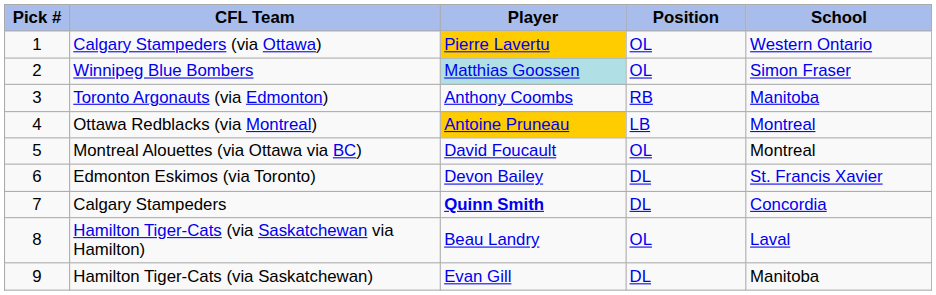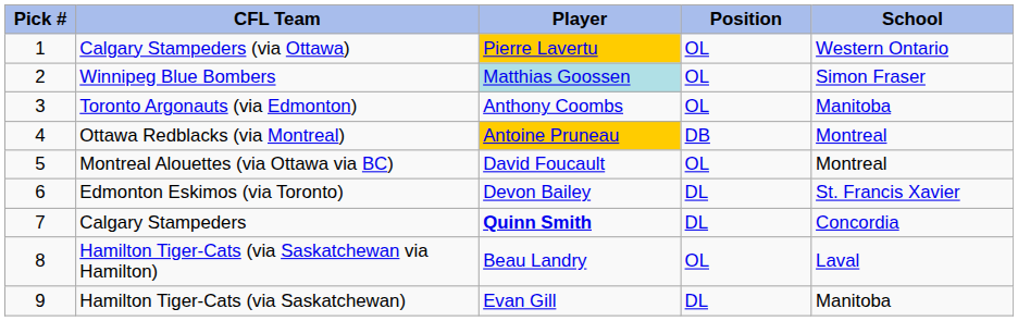 <table class="wikitable" style="width: 100%">
 <tr>
 <th style="background:#A8BDEC;" width=7%>Pick #</th>
 <th width=40% style="background:#A8BDEC;">CFL Team</th>
 <th width=20% style="background:#A8BDEC;">Player</th>
 <th width=13% style="background:#A8BDEC;">Position</th>
 <th width=20% style="background:#A8BDEC;">School</th>
 </tr>
 <tr>
 <td align=center>1</td>
 <td><a href='#'>Calgary Stampeders</a> (via <a href='#'>Ottawa</a>)</td>
 <td bgcolor="#FFCC00"><a href='#'>Pierre Lavertu</a></td>
 <td><a href='#'>OL</a></td>
 <td><a href='#'>Western Ontario</a></td>
 </tr>
 <tr>
 <td align=center>2</td>
 <td><a href='#'>Winnipeg Blue Bombers</a></td>
 <td bgcolor="#B0E0E6"><a href='#'>Matthias Goossen</a></td>
 <td><a href='#'>OL</a></td>
 <td><a href='#'>Simon Fraser</a></td>
 </tr>
 <tr>
 <td align=center>3</td>
 <td><a href='#'>Toronto Argonauts</a> (via <a href='#'>Edmonton</a>)</td>
 <td><a href='#'>Anthony Coombs</a></td>
-<td><a href='#'>RB</a></td>
+<td><a href='#'>OL</a></td>
 <td><a href='#'>Manitoba</a></td>
 </tr>
 <tr>
 <td align=center>4</td>
 <td>Ottawa Redblacks (via <a href='#'>Montreal</a>)</td>
 <td bgcolor="#FFCC00"><a href='#'>Antoine Pruneau</a></td>
-<td><a href='#'>LB</a></td>
+<td><a href='#'>DB</a></td>
 <td><a href='#'>Montreal</a></td>
 </tr>
 <tr>
 <td align=center>5</td>
 <td>Montreal Alouettes (via Ottawa via <a href='#'>BC</a>)</td>
 <td><a href='#'>David Foucault</a></td>
 <td><a href='#'>OL</a></td>
 <td>Montreal</td>
 </tr>
 <tr>
 <td align=center>6</td>
 <td>Edmonton Eskimos (via Toronto)</td>
 <td><a href='#'>Devon Bailey</a></td>
 <td><a href='#'>DL</a></td>
 <td><a href='#'>St. Francis Xavier</a></td>
 </tr>
 <tr>
 <td align=center>7</td>
 <td>Calgary Stampeders</td>
 <td><strong><a href='#'>Quinn Smith</a></strong></td>
 <td><a href='#'>DL</a></td>
 <td><a href='#'>Concordia</a></td>
 </tr>
 <tr>
 <td align=center>8</td>
 <td><a href='#'>Hamilton Tiger-Cats</a> (via <a href='#'>Saskatchewan</a> via Hamilton)</td>
 <td><a href='#'>Beau Landry</a></td>
 <td><a href='#'>OL</a></td>
 <td><a href='#'>Laval</a></td>
 </tr>
 <tr>
 <td align=center>9</td>
 <td>Hamilton Tiger-Cats (via Saskatchewan)</td>
 <td><a href='#'>Evan Gill</a></td>
 <td><a href='#'>DL</a></td>
 <td>Manitoba</td>
 </tr>
 </table>
